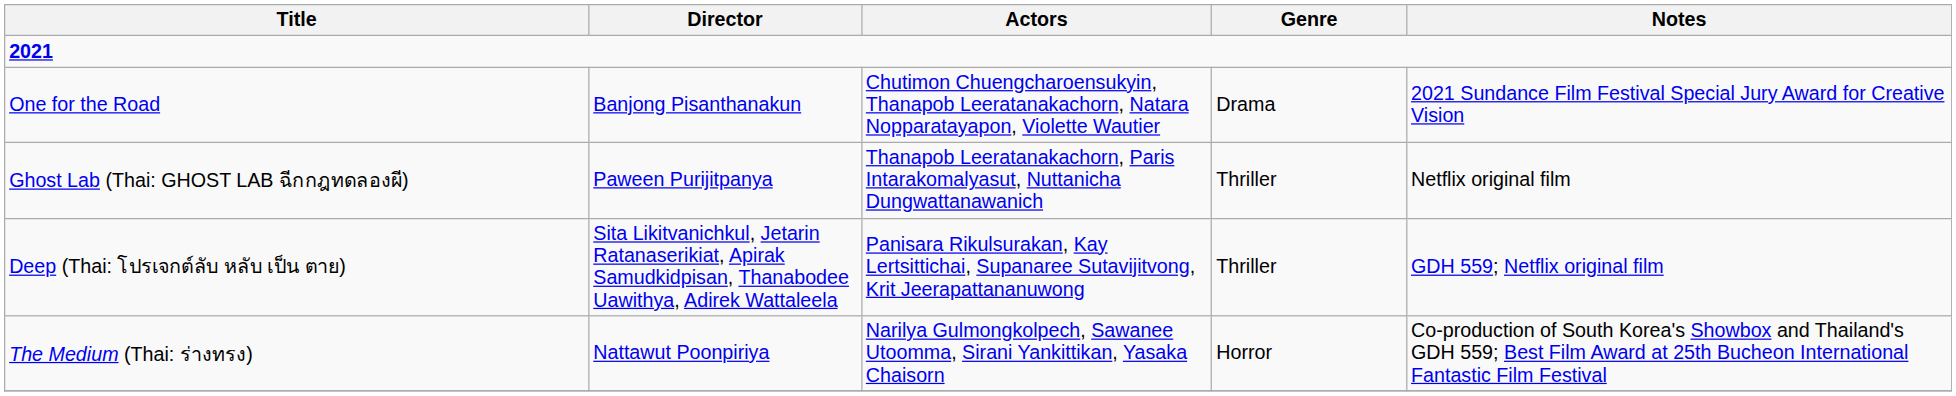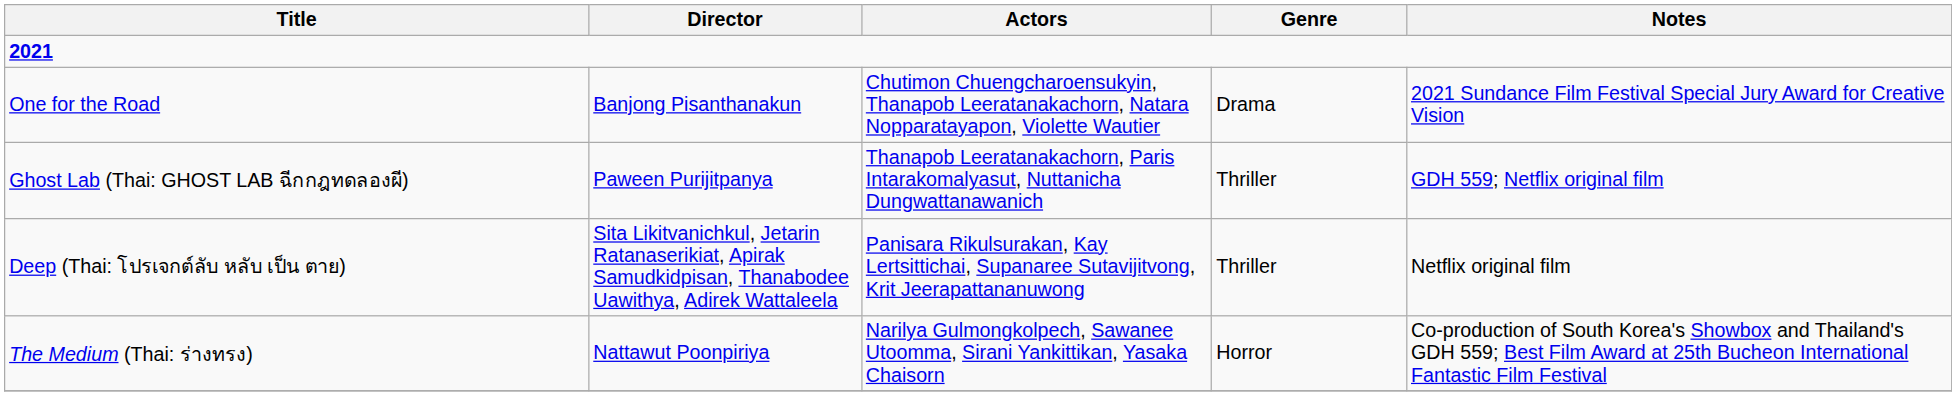 <table class="wikitable sortable" style="width:100%;">
 <tr>
 <th style="width:30%;">Title</th>
 <th style="width:14%;">Director</th>
 <th style="width:18%;">Actors</th>
 <th style="width:10%;">Genre</th>
 <th style="width:28%;">Notes</th>
 </tr>
 <tr>
 <td colspan="5" ><strong><a href='#'>2021</a></strong></td>
 </tr>
 <tr>
 <td><a href='#'>One for the Road</a></td>
 <td><a href='#'>Banjong Pisanthanakun</a></td>
 <td><a href='#'>Chutimon Chuengcharoensukyin</a>, <a href='#'>Thanapob Leeratanakachorn</a>, <a href='#'>Natara Nopparatayapon</a>, <a href='#'>Violette Wautier</a></td>
 <td>Drama</td>
 <td><a href='#'>2021 Sundance Film Festival Special Jury Award for Creative Vision</a></td>
 </tr>
 <tr>
 <td><a href='#'>Ghost Lab</a> (Thai: GHOST LAB ฉีกกฎทดลองผี)</td>
 <td><a href='#'>Paween Purijitpanya</a></td>
 <td><a href='#'>Thanapob Leeratanakachorn</a>, <a href='#'>Paris Intarakomalyasut</a>, <a href='#'>Nuttanicha Dungwattanawanich</a></td>
 <td>Thriller</td>
-<td>Netflix original film</td>
+<td><a href='#'>GDH 559</a>; <a href='#'>Netflix original film</a></td>
 </tr>
 <tr>
 <td><a href='#'>Deep</a> (Thai: โปรเจกต์ลับ หลับ เป็น ตาย)</td>
 <td><a href='#'>Sita Likitvanichkul</a>, <a href='#'>Jetarin Ratanaserikiat</a>, <a href='#'>Apirak Samudkidpisan</a>, <a href='#'>Thanabodee Uawithya</a>, <a href='#'>Adirek Wattaleela</a></td>
 <td><a href='#'>Panisara Rikulsurakan</a>, <a href='#'>Kay Lertsittichai</a>, <a href='#'>Supanaree Sutavijitvong</a>, <a href='#'>Krit Jeerapattananuwong</a></td>
 <td>Thriller</td>
-<td><a href='#'>GDH 559</a>; <a href='#'>Netflix original film</a></td>
+<td>Netflix original film</td>
 </tr>
 <tr>
 <td><em><a href='#'>The Medium</a></em> (Thai: ร่างทรง)</td>
 <td><a href='#'>Nattawut Poonpiriya</a></td>
 <td><a href='#'>Narilya Gulmongkolpech</a>, <a href='#'>Sawanee Utoomma</a>, <a href='#'>Sirani Yankittikan</a>, <a href='#'>Yasaka Chaisorn</a></td>
 <td>Horror</td>
 <td>Co-production of South Korea's <a href='#'>Showbox</a> and Thailand's GDH 559; <a href='#'>Best Film Award at 25th Bucheon International Fantastic Film Festival</a></td>
 </tr>
 <tr>
 </tr>
 </table>
